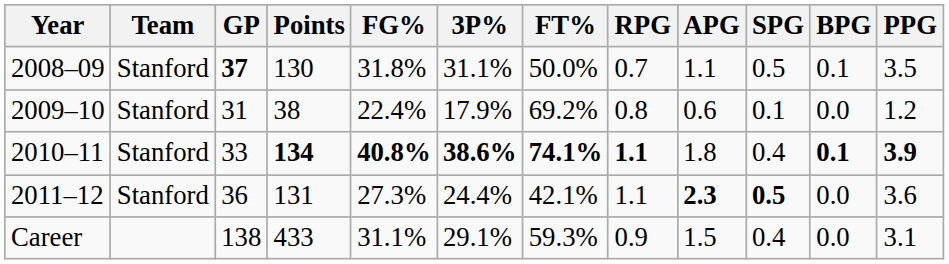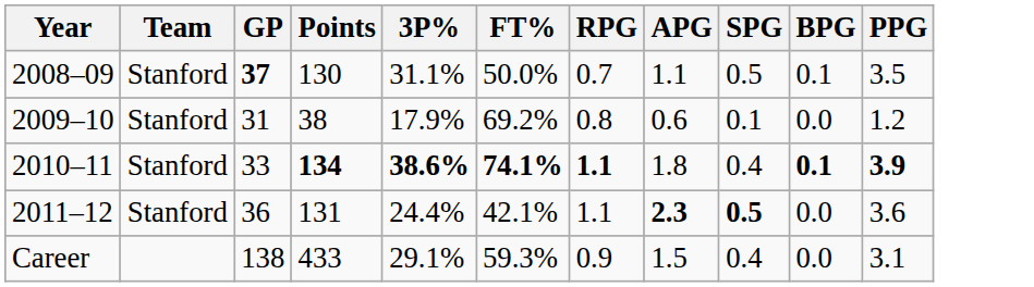 <table class="wikitable">
 <tr>
 <th>Year</th>
 <th>Team</th>
 <th>GP</th>
 <th>Points</th>
-<th>FG%</th>
 <th>3P%</th>
 <th>FT%</th>
 <th>RPG</th>
 <th>APG</th>
 <th>SPG</th>
 <th>BPG</th>
 <th>PPG</th>
 </tr>
 <tr>
 <td>2008–09</td>
 <td>Stanford</td>
 <td><strong>37</strong></td>
 <td>130</td>
-<td>31.8%</td>
 <td>31.1%</td>
 <td>50.0%</td>
 <td>0.7</td>
 <td>1.1</td>
 <td>0.5</td>
 <td>0.1</td>
 <td>3.5</td>
 </tr>
 <tr>
 <td>2009–10</td>
 <td>Stanford</td>
 <td>31</td>
 <td>38</td>
-<td>22.4%</td>
 <td>17.9%</td>
 <td>69.2%</td>
 <td>0.8</td>
 <td>0.6</td>
 <td>0.1</td>
 <td>0.0</td>
 <td>1.2</td>
 </tr>
 <tr>
 <td>2010–11</td>
 <td>Stanford</td>
 <td>33</td>
 <td><strong>134</strong></td>
-<td><strong>40.8%</strong></td>
 <td><strong>38.6%</strong></td>
 <td><strong>74.1%</strong></td>
 <td><strong>1.1</strong></td>
 <td>1.8</td>
 <td>0.4</td>
 <td><strong>0.1</strong></td>
 <td><strong>3.9</strong></td>
 </tr>
 <tr>
 <td>2011–12</td>
 <td>Stanford</td>
 <td>36</td>
 <td>131</td>
-<td>27.3%</td>
 <td>24.4%</td>
 <td>42.1%</td>
 <td>1.1</td>
 <td><strong>2.3</strong></td>
 <td><strong>0.5</strong></td>
 <td>0.0</td>
 <td>3.6</td>
 </tr>
 <tr>
 <td>Career</td>
 <td></td>
 <td>138</td>
 <td>433</td>
-<td>31.1%</td>
 <td>29.1%</td>
 <td>59.3%</td>
 <td>0.9</td>
 <td>1.5</td>
 <td>0.4</td>
 <td>0.0</td>
 <td>3.1</td>
 </tr>
 </table>
